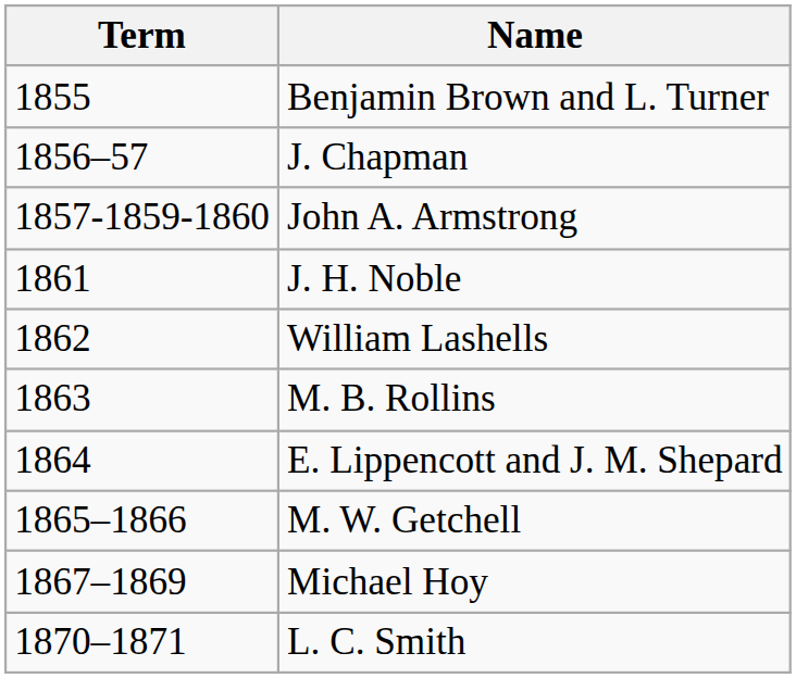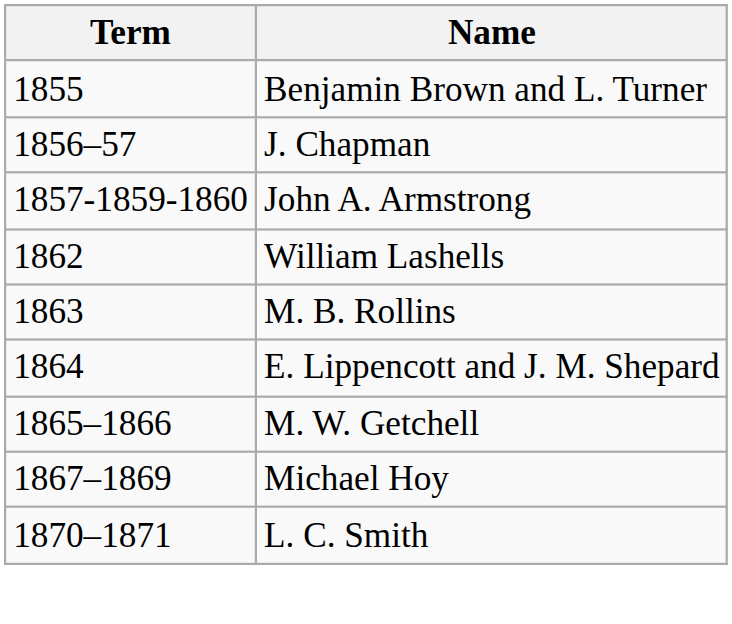 <table class="wikitable sortable">
 <tr>
 <th>Term</th>
 <th>Name</th>
 </tr>
 <tr>
 <td>1855</td>
 <td>Benjamin Brown and L. Turner</td>
 </tr>
 <tr>
 <td>1856–57</td>
 <td>J. Chapman</td>
 </tr>
 <tr>
 <td>1857-1859-1860</td>
 <td>John A. Armstrong</td>
-</tr>
-<tr>
-<td>1861</td>
-<td>J. H. Noble</td>
 </tr>
 <tr>
 <td>1862</td>
 <td>William Lashells</td>
 </tr>
 <tr>
 <td>1863</td>
 <td>M. B. Rollins</td>
 </tr>
 <tr>
 <td>1864</td>
 <td>E. Lippencott and J. M. Shepard</td>
 </tr>
 <tr>
 <td>1865–1866</td>
 <td>M. W. Getchell</td>
 </tr>
 <tr>
 <td>1867–1869</td>
 <td>Michael Hoy</td>
 </tr>
 <tr>
 <td>1870–1871</td>
 <td>L. C. Smith</td>
 </tr>
 </table>
